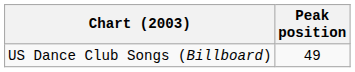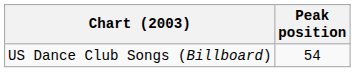 <table class="wikitable sortable">
 <tr>
 <th>Chart (2003)</th>
 <th>Peak<br>position</th>
 </tr>
 <tr>
 <td>US Dance Club Songs (<em>Billboard</em>)</td>
-<td style="text-align:center;">49</td>
+<td style="text-align:center;">54</td>
 </tr>
 </table>
